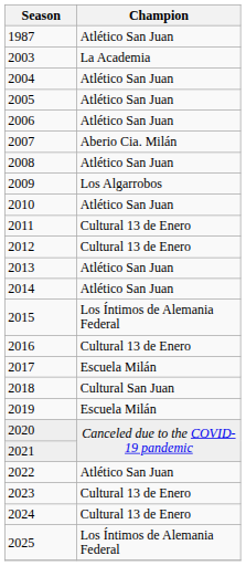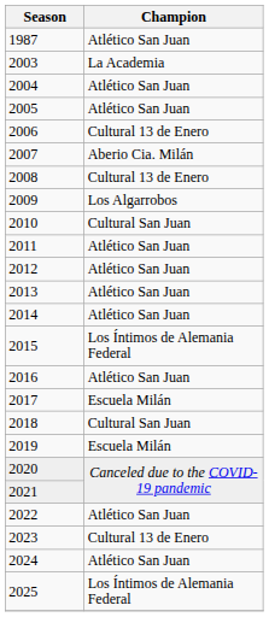 <table class="wikitable sortable">
 <tr>
 <th width=80px>Season</th>
 <th width=190px>Champion</th>
 </tr>
 <tr>
 <td>1987</td>
 <td>Atlético San Juan</td>
 </tr>
 <tr>
 <td>2003</td>
 <td>La Academia</td>
 </tr>
 <tr>
 <td>2004</td>
 <td>Atlético San Juan</td>
 </tr>
 <tr>
 <td>2005</td>
 <td>Atlético San Juan</td>
 </tr>
 <tr>
 <td>2006</td>
-<td>Atlético San Juan</td>
+<td>Cultural 13 de Enero</td>
 </tr>
 <tr>
 <td>2007</td>
 <td>Aberio Cia. Milán</td>
 </tr>
 <tr>
 <td>2008</td>
-<td>Atlético San Juan</td>
+<td>Cultural 13 de Enero</td>
 </tr>
 <tr>
 <td>2009</td>
 <td>Los Algarrobos</td>
 </tr>
 <tr>
 <td>2010</td>
+<td>Cultural San Juan</td>
+</tr>
+<tr>
+<td>2011</td>
 <td>Atlético San Juan</td>
 </tr>
 <tr>
-<td>2011</td>
-<td>Cultural 13 de Enero</td>
-</tr>
-<tr>
 <td>2012</td>
-<td>Cultural 13 de Enero</td>
+<td>Atlético San Juan</td>
 </tr>
 <tr>
 <td>2013</td>
 <td>Atlético San Juan</td>
 </tr>
 <tr>
 <td>2014</td>
 <td>Atlético San Juan</td>
 </tr>
 <tr>
 <td>2015</td>
 <td>Los Íntimos de Alemania Federal</td>
 </tr>
 <tr>
 <td>2016</td>
-<td>Cultural 13 de Enero</td>
+<td>Atlético San Juan</td>
 </tr>
 <tr>
 <td>2017</td>
 <td>Escuela Milán</td>
 </tr>
 <tr>
 <td>2018</td>
 <td>Cultural San Juan</td>
 </tr>
 <tr>
 <td>2019</td>
 <td>Escuela Milán</td>
 </tr>
 <tr bgcolor=#efefef>
 <td>2020</td>
 <td rowspan=2 colspan="1" align=center><em>Canceled due to the <a href='#'>COVID-19 pandemic</a></em></td>
 </tr>
 <tr bgcolor=#efefef>
 <td>2021</td>
 </tr>
 <tr>
 <td>2022</td>
 <td>Atlético San Juan</td>
 </tr>
 <tr>
 <td>2023</td>
 <td>Cultural 13 de Enero</td>
 </tr>
 <tr>
 <td>2024</td>
-<td>Cultural 13 de Enero</td>
+<td>Atlético San Juan</td>
 </tr>
 <tr>
 <td>2025</td>
 <td>Los Íntimos de Alemania Federal</td>
 </tr>
 <tr>
 </tr>
 </table>
